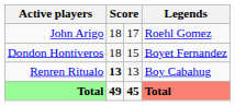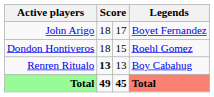 <table class=wikitable>
 <tr>
 <th>Active players</th>
 <th colspan=2>Score</th>
 <th>Legends</th>
 </tr>
 <tr>
 <td align=right><a href='#'>John Arigo</a></td>
 <td>18</td>
 <td>17</td>
-<td><a href='#'>Roehl Gomez</a></td>
+<td><a href='#'>Boyet Fernandez</a></td>
 </tr>
 <tr>
 <td align=right><a href='#'>Dondon Hontiveros</a></td>
 <td>18</td>
 <td>15</td>
-<td><a href='#'>Boyet Fernandez</a></td>
+<td><a href='#'>Roehl Gomez</a></td>
 </tr>
 <tr>
 <td align=right><a href='#'>Renren Ritualo</a></td>
 <td><strong>13</strong></td>
 <td>13</td>
 <td><a href='#'>Boy Cabahug</a></td>
 </tr>
 <tr>
 <td align=right bgcolor=palegreen><strong>Total</strong></td>
 <td><strong>49</strong></td>
 <td><strong>45</strong></td>
 <td bgcolor=salmon><strong>Total</strong></td>
 </tr>
 </table>
